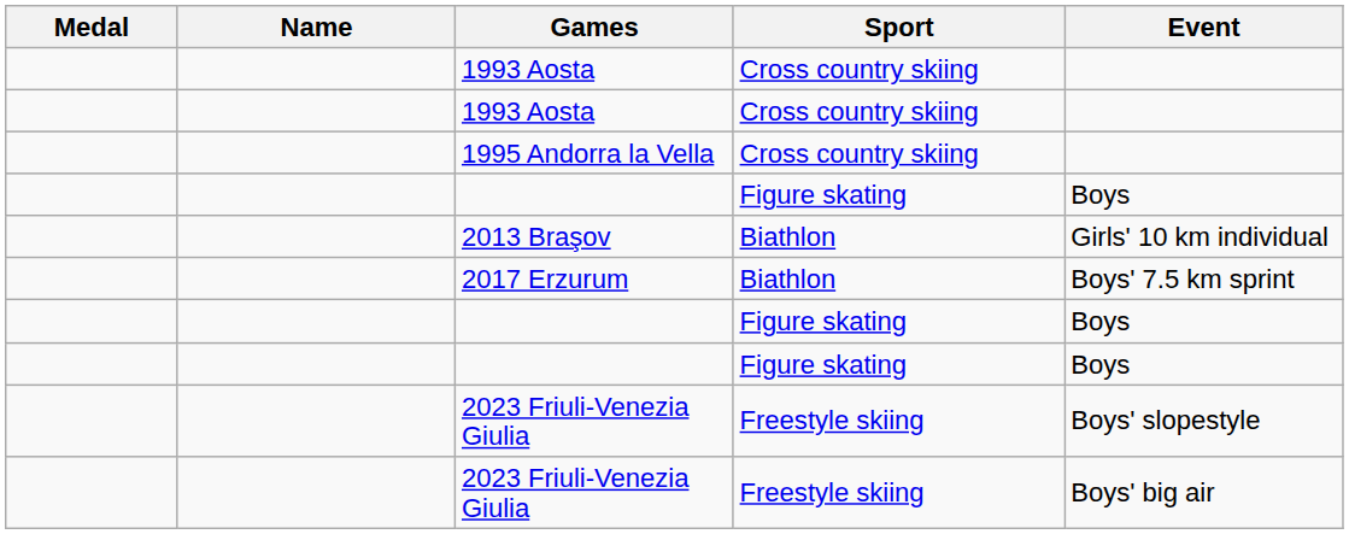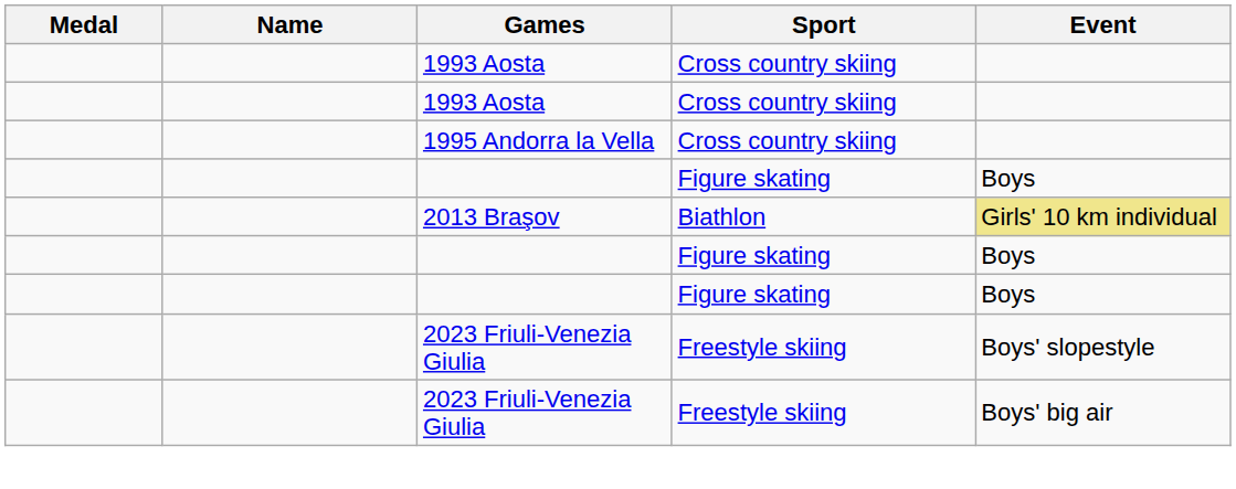 <table class="wikitable sortable" style="font-size: 95%;">
 <tr>
 <th style="width:6em">Medal</th>
 <th style="width:10em">Name</th>
 <th style="width:10em">Games</th>
 <th style="width:12em">Sport</th>
 <th style="width:10em">Event</th>
 </tr>
 <tr>
 <td></td>
 <td></td>
 <td><a href='#'>1993 Aosta</a></td>
 <td> <a href='#'>Cross country skiing</a></td>
 <td></td>
 </tr>
 <tr>
 <td></td>
 <td></td>
 <td><a href='#'>1993 Aosta</a></td>
 <td> <a href='#'>Cross country skiing</a></td>
 <td></td>
 </tr>
 <tr>
 <td></td>
 <td></td>
 <td><a href='#'>1995 Andorra la Vella</a></td>
 <td> <a href='#'>Cross country skiing</a></td>
 <td></td>
 </tr>
 <tr>
 <td></td>
 <td></td>
 <td></td>
 <td> <a href='#'>Figure skating</a></td>
 <td>Boys</td>
 </tr>
 <tr>
 <td></td>
 <td></td>
 <td><a href='#'>2013 Braşov</a></td>
 <td> <a href='#'>Biathlon</a></td>
-<td>Girls' 10 km individual</td>
-</tr>
-<tr>
-<td></td>
-<td></td>
-<td><a href='#'>2017 Erzurum</a></td>
-<td> <a href='#'>Biathlon</a></td>
-<td>Boys' 7.5 km sprint</td>
+<td style="background: khaki;">Girls' 10 km individual</td>
 </tr>
 <tr>
 <td></td>
 <td></td>
 <td></td>
 <td> <a href='#'>Figure skating</a></td>
 <td>Boys</td>
 </tr>
 <tr>
 <td></td>
 <td></td>
 <td></td>
 <td> <a href='#'>Figure skating</a></td>
 <td>Boys</td>
 </tr>
 <tr>
 <td></td>
 <td></td>
 <td><a href='#'>2023 Friuli-Venezia Giulia</a></td>
 <td> <a href='#'>Freestyle skiing</a></td>
 <td>Boys' slopestyle</td>
 </tr>
 <tr>
 <td></td>
 <td></td>
 <td><a href='#'>2023 Friuli-Venezia Giulia</a></td>
 <td> <a href='#'>Freestyle skiing</a></td>
 <td>Boys' big air</td>
 </tr>
 </table>
